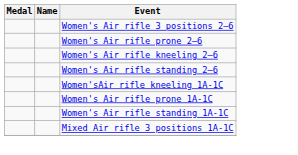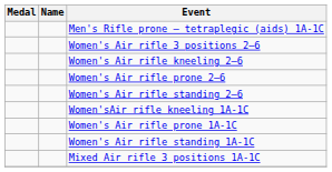 <table class="wikitable sortable" style="font-size:90%">
 <tr>
 <th>Medal</th>
 <th>Name</th>
 <th>Event</th>
 </tr>
 <tr>
 <td></td>
 <td></td>
+<td><a href='#'>Men's Rifle prone – tetraplegic (aids) 1A-1C</a></td>
+</tr>
+<tr>
+<td></td>
+<td></td>
 <td><a href='#'>Women's Air rifle 3 positions 2–6</a></td>
 </tr>
 <tr>
 <td></td>
 <td></td>
-<td><a href='#'>Women's Air rifle prone 2–6</a></td>
+<td><a href='#'>Women's Air rifle kneeling 2–6</a></td>
 </tr>
 <tr>
 <td></td>
 <td></td>
-<td><a href='#'>Women's Air rifle kneeling 2–6</a></td>
+<td><a href='#'>Women's Air rifle prone 2–6</a></td>
 </tr>
 <tr>
 <td></td>
 <td></td>
 <td><a href='#'>Women's Air rifle standing 2–6</a></td>
 </tr>
 <tr>
 <td></td>
 <td></td>
 <td><a href='#'>Women'sAir rifle kneeling 1A-1C</a></td>
 </tr>
 <tr>
 <td></td>
 <td></td>
 <td><a href='#'>Women's Air rifle prone 1A-1C</a></td>
 </tr>
 <tr>
 <td></td>
 <td></td>
 <td><a href='#'>Women's Air rifle standing 1A-1C</a></td>
 </tr>
 <tr>
 <td></td>
 <td></td>
 <td><a href='#'>Mixed Air rifle 3 positions 1A-1C</a></td>
 </tr>
 <tr>
 </tr>
 </table>
